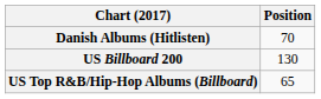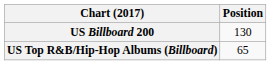 <table class="wikitable sortable plainrowheaders" style="text-align:center">
 <tr>
 <th scope="col">Chart (2017)</th>
 <th scope="col">Position</th>
-</tr>
-<tr>
-<th scope="row">Danish Albums (Hitlisten)</th>
-<td>70</td>
 </tr>
 <tr>
 <th scope="row">US <em>Billboard</em> 200</th>
 <td>130</td>
 </tr>
 <tr>
 <th scope="row">US Top R&B/Hip-Hop Albums (<em>Billboard</em>)</th>
 <td>65</td>
 </tr>
 </table>
